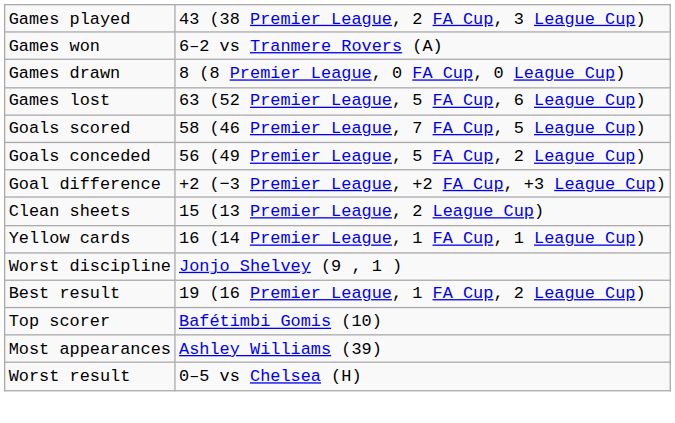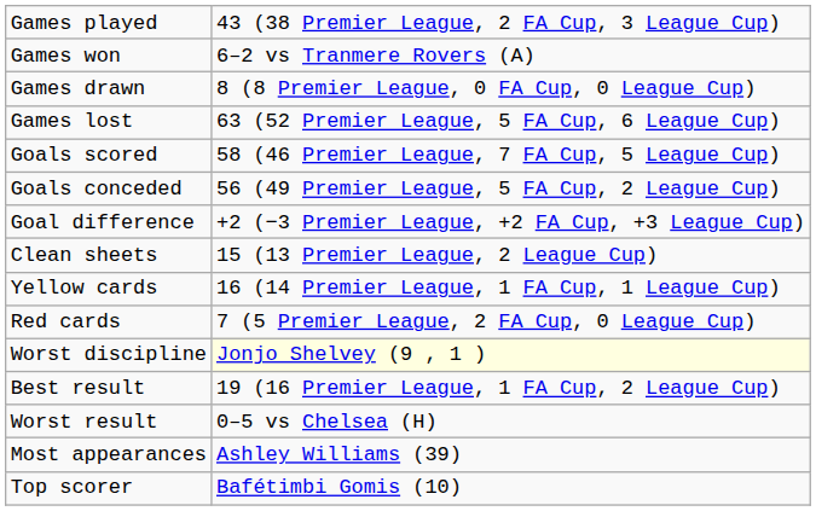 <table class="wikitable">
 <tr>
 <td>Games played</td>
 <td>43 (38 <a href='#'>Premier League</a>, 2 <a href='#'>FA Cup</a>, 3 <a href='#'>League Cup</a>)</td>
 </tr>
 <tr>
 <td>Games won</td>
 <td>6–2 vs <a href='#'>Tranmere Rovers</a> (A)</td>
 </tr>
 <tr>
 <td>Games drawn</td>
 <td>8 (8 <a href='#'>Premier League</a>,  0 <a href='#'>FA Cup</a>, 0 <a href='#'>League Cup</a>)</td>
 </tr>
 <tr>
 <td>Games lost</td>
 <td>63 (52 <a href='#'>Premier League</a>, 5 <a href='#'>FA Cup</a>, 6 <a href='#'>League Cup</a>)</td>
 </tr>
 <tr>
 <td>Goals scored</td>
 <td>58 (46 <a href='#'>Premier League</a>, 7 <a href='#'>FA Cup</a>, 5 <a href='#'>League Cup</a>)</td>
 </tr>
 <tr>
 <td>Goals conceded</td>
 <td>56 (49 <a href='#'>Premier League</a>, 5 <a href='#'>FA Cup</a>, 2 <a href='#'>League Cup</a>)</td>
 </tr>
 <tr>
 <td>Goal difference</td>
 <td>+2 (−3 <a href='#'>Premier League</a>, +2 <a href='#'>FA Cup</a>, +3 <a href='#'>League Cup</a>)</td>
 </tr>
 <tr>
 <td>Clean sheets</td>
 <td>15 (13 <a href='#'>Premier League</a>, 2 <a href='#'>League Cup</a>)</td>
 </tr>
 <tr>
 <td>Yellow cards</td>
 <td>16 (14 <a href='#'>Premier League</a>, 1 <a href='#'>FA Cup</a>, 1 <a href='#'>League Cup</a>)</td>
 </tr>
 <tr>
+<td>Red cards</td>
+<td>7 (5 <a href='#'>Premier League</a>, 2 <a href='#'>FA Cup</a>, 0 <a href='#'>League Cup</a>)</td>
+</tr>
+<tr>
 <td>Worst discipline</td>
-<td><a href='#'>Jonjo Shelvey</a> (9 , 1 )</td>
+<td style="background: lightyellow;"><a href='#'>Jonjo Shelvey</a> (9 , 1 )</td>
 </tr>
 <tr>
 <td>Best result</td>
 <td>19 (16 <a href='#'>Premier League</a>, 1 <a href='#'>FA Cup</a>, 2 <a href='#'>League Cup</a>)</td>
 </tr>
 <tr>
-<td>Top scorer</td>
-<td><a href='#'>Bafétimbi Gomis</a> (10)</td>
+<td>Worst result</td>
+<td>0–5 vs <a href='#'>Chelsea</a> (H)</td>
 </tr>
 <tr>
 <td>Most appearances</td>
 <td><a href='#'>Ashley Williams</a> (39)</td>
 </tr>
 <tr>
-<td>Worst result</td>
-<td>0–5 vs <a href='#'>Chelsea</a> (H)</td>
+<td>Top scorer</td>
+<td><a href='#'>Bafétimbi Gomis</a> (10)</td>
 </tr>
 </table>
